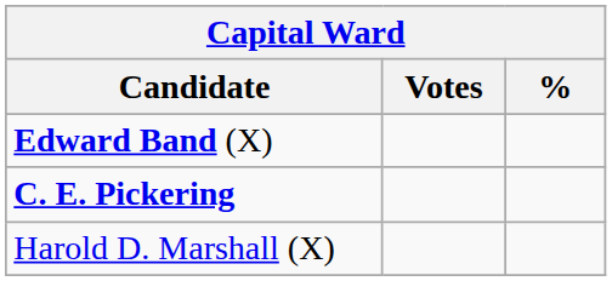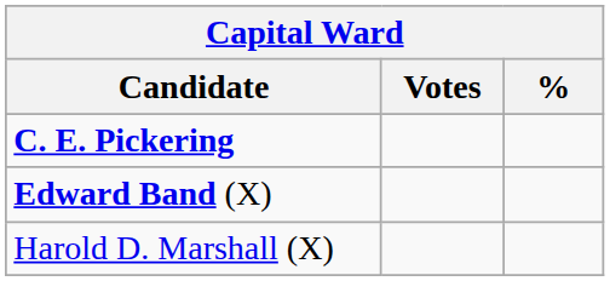 <table class="wikitable">
 <tr>
 <th colspan="3"><a href='#'>Capital Ward</a></th>
 </tr>
 <tr>
 <th style="width: 170px">Candidate</th>
 <th style="width: 50px">Votes</th>
 <th style="width: 40px">%</th>
 </tr>
 <tr>
-<td><strong><a href='#'>Edward Band</a></strong>  (X)</td>
+<td><strong><a href='#'>C. E. Pickering</a></strong></td>
 <td></td>
 <td></td>
 </tr>
 <tr>
-<td><strong><a href='#'>C. E. Pickering</a></strong></td>
+<td><strong><a href='#'>Edward Band</a></strong>  (X)</td>
 <td></td>
 <td></td>
 </tr>
 <tr>
 <td><a href='#'>Harold D. Marshall</a> (X)</td>
 <td></td>
 <td></td>
 </tr>
 </table>
